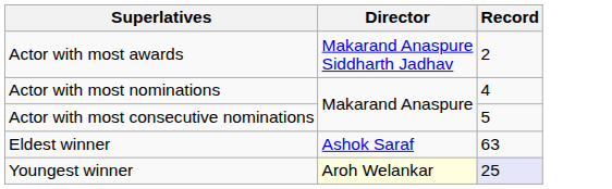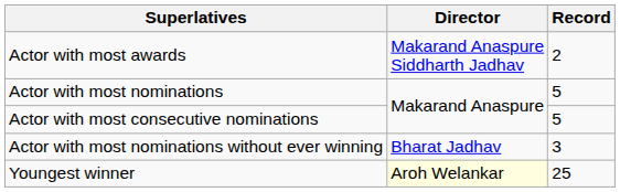 <table class="wikitable">
 <tr>
 <th>Superlatives</th>
 <th>Director</th>
 <th>Record</th>
 </tr>
 <tr>
 <td>Actor with most awards</td>
 <td><a href='#'>Makarand Anaspure</a><br><a href='#'>Siddharth Jadhav</a></td>
 <td>2</td>
 </tr>
 <tr>
 <td>Actor with most nominations</td>
 <td rowspan="2">Makarand Anaspure </td>
-<td>4</td>
+<td>5</td>
 </tr>
 <tr>
 <td>Actor with most consecutive nominations</td>
 <td>5</td>
 </tr>
 <tr>
-<td>Eldest winner</td>
-<td><a href='#'>Ashok Saraf</a> </td>
-<td>63</td>
+<td>Actor with most nominations without ever winning</td>
+<td><a href='#'>Bharat Jadhav</a></td>
+<td>3</td>
 </tr>
 <tr>
 <td>Youngest winner</td>
 <td style="background: lightyellow;">Aroh Welankar </td>
-<td style="background: lavender;">25</td>
+<td>25</td>
 </tr>
 </table>
